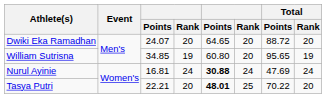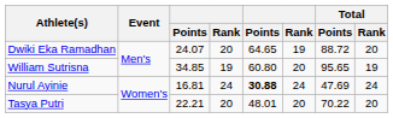 <table class="wikitable" style="font-size:90%">
 <tr>
 <th rowspan="2">Athlete(s)</th>
 <th rowspan="2">Event</th>
 <th colspan="2"></th>
 <th colspan="2"></th>
 <th colspan="2">Total</th>
 </tr>
 <tr>
 <th>Points</th>
 <th>Rank</th>
 <th>Points</th>
 <th>Rank</th>
 <th>Points</th>
 <th>Rank</th>
 </tr>
 <tr align="center">
 <td align="left"><a href='#'>Dwiki Eka Ramadhan</a></td>
 <td rowspan="2" align="left"><a href='#'>Men's</a></td>
 <td>24.07</td>
 <td>20</td>
 <td>64.65</td>
-<td>20</td>
+<td>19</td>
 <td>88.72</td>
 <td>20</td>
 </tr>
 <tr align="center">
 <td align="left"><a href='#'>William Sutrisna</a></td>
 <td>34.85</td>
 <td>19</td>
 <td>60.80</td>
 <td>20</td>
 <td>95.65</td>
 <td>19</td>
 </tr>
 <tr align="center">
 <td align="left"><a href='#'>Nurul Ayinie</a></td>
 <td rowspan="2" align="left"><a href='#'>Women's</a></td>
 <td>16.81</td>
 <td>24</td>
 <td><strong>30.88</strong></td>
 <td>24</td>
 <td>47.69</td>
 <td>24</td>
 </tr>
 <tr align="center">
 <td align="left"><a href='#'>Tasya Putri</a></td>
 <td>22.21</td>
 <td>20</td>
-<td><strong>48.01</strong></td>
-<td>25</td>
+<td>48.01</td>
+<td>20</td>
 <td>70.22</td>
 <td>20</td>
 </tr>
 </table>
